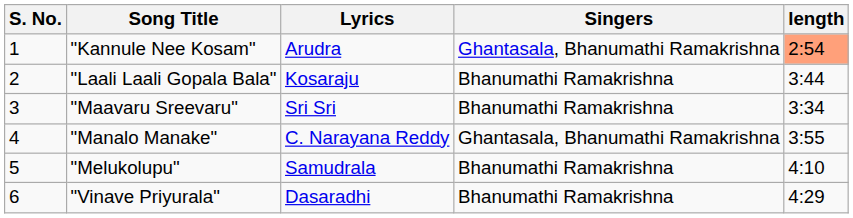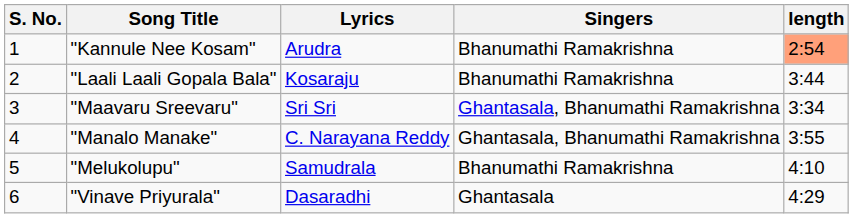 <table class="wikitable">
 <tr>
 <th>S. No.</th>
 <th>Song Title</th>
 <th>Lyrics</th>
 <th>Singers</th>
 <th>length</th>
 </tr>
 <tr>
 <td>1</td>
 <td>"Kannule Nee Kosam"</td>
 <td><a href='#'>Arudra</a></td>
-<td><a href='#'>Ghantasala</a>, Bhanumathi Ramakrishna</td>
+<td>Bhanumathi Ramakrishna</td>
 <td style="background: lightsalmon;">2:54</td>
 </tr>
 <tr>
 <td>2</td>
 <td>"Laali Laali Gopala Bala"</td>
 <td><a href='#'>Kosaraju</a></td>
 <td>Bhanumathi Ramakrishna</td>
 <td>3:44</td>
 </tr>
 <tr>
 <td>3</td>
 <td>"Maavaru Sreevaru"</td>
 <td><a href='#'>Sri Sri</a></td>
-<td>Bhanumathi Ramakrishna</td>
+<td><a href='#'>Ghantasala</a>, Bhanumathi Ramakrishna</td>
 <td>3:34</td>
 </tr>
 <tr>
 <td>4</td>
 <td>"Manalo Manake"</td>
 <td><a href='#'>C. Narayana Reddy</a></td>
 <td>Ghantasala, Bhanumathi Ramakrishna</td>
 <td>3:55</td>
 </tr>
 <tr>
 <td>5</td>
 <td>"Melukolupu"</td>
 <td><a href='#'>Samudrala</a></td>
 <td>Bhanumathi Ramakrishna</td>
 <td>4:10</td>
 </tr>
 <tr>
 <td>6</td>
 <td>"Vinave Priyurala"</td>
 <td><a href='#'>Dasaradhi</a></td>
-<td>Bhanumathi Ramakrishna</td>
+<td>Ghantasala</td>
 <td>4:29</td>
 </tr>
 </table>
